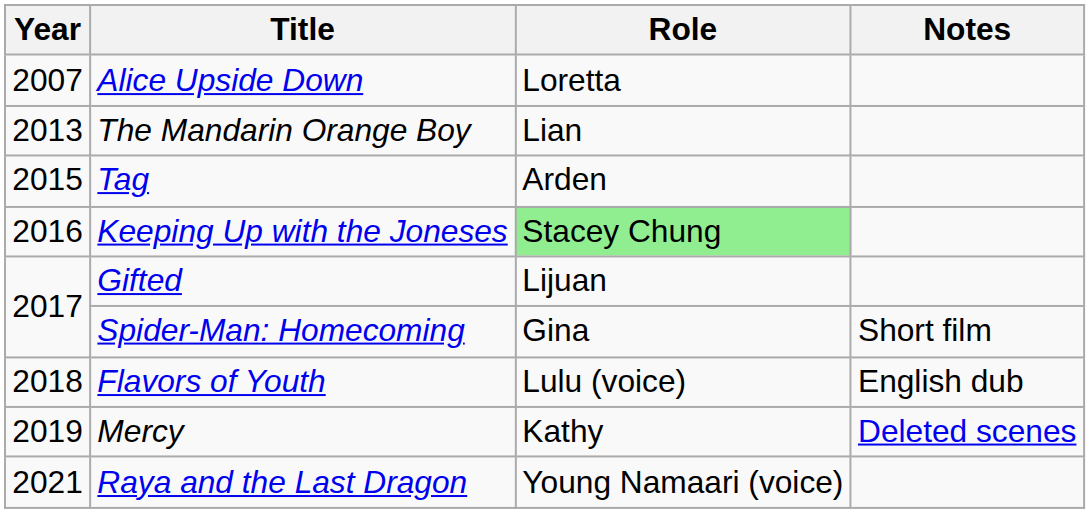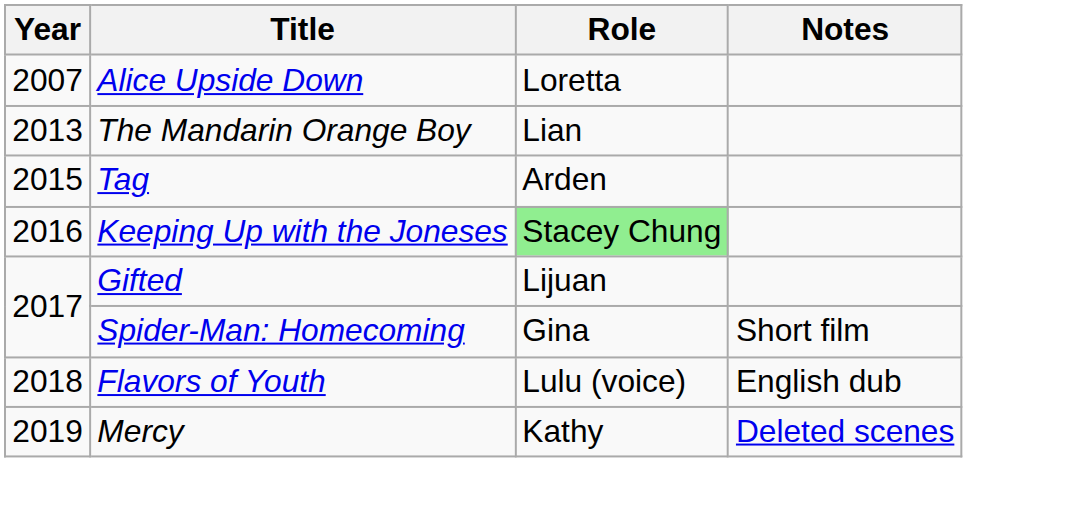 <table class="wikitable sortable">
 <tr>
 <th>Year</th>
 <th>Title</th>
 <th>Role</th>
 <th>Notes</th>
 </tr>
 <tr>
 <td>2007</td>
 <td><em><a href='#'>Alice Upside Down</a></em></td>
 <td>Loretta</td>
 <td></td>
 </tr>
 <tr>
 <td>2013</td>
 <td><em>The Mandarin Orange Boy</em></td>
 <td>Lian</td>
 <td></td>
 </tr>
 <tr>
 <td>2015</td>
 <td><em><a href='#'>Tag</a></em></td>
 <td>Arden</td>
 <td></td>
 </tr>
 <tr>
 <td>2016</td>
 <td><em><a href='#'>Keeping Up with the Joneses</a></em></td>
 <td style="background: lightgreen;">Stacey Chung</td>
 <td></td>
 </tr>
 <tr>
 <td rowspan="2">2017</td>
 <td><em><a href='#'>Gifted</a></em></td>
 <td>Lijuan</td>
 <td></td>
 </tr>
 <tr>
 <td><em><a href='#'>Spider-Man: Homecoming</a></em></td>
 <td>Gina</td>
 <td>Short film</td>
 </tr>
 <tr>
 <td>2018</td>
 <td><em><a href='#'>Flavors of Youth</a></em></td>
 <td>Lulu (voice)</td>
 <td>English dub</td>
 </tr>
 <tr>
 <td>2019</td>
 <td><em>Mercy</em></td>
 <td>Kathy</td>
 <td><a href='#'>Deleted scenes</a></td>
 </tr>
-<tr>
-<td>2021</td>
-<td><em><a href='#'>Raya and the Last Dragon</a></em></td>
-<td>Young Namaari (voice)</td>
-<td></td>
-</tr>
 </table>
